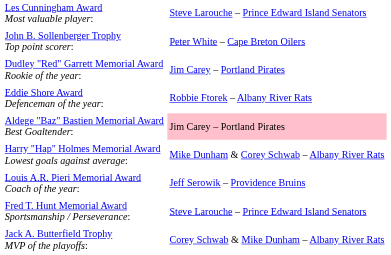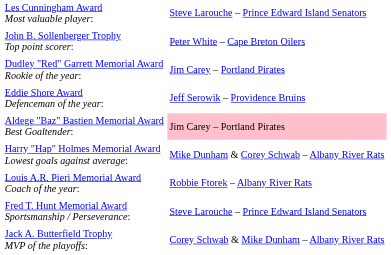 <table cellpadding="3" cellspacing="3">
 <tr>
 <td><a href='#'>Les Cunningham Award</a><br><em>Most valuable player</em>:</td>
 <td><a href='#'>Steve Larouche</a> – <a href='#'>Prince Edward Island Senators</a></td>
 </tr>
 <tr>
 <td><a href='#'>John B. Sollenberger Trophy</a><br><em>Top point scorer</em>:</td>
 <td><a href='#'>Peter White</a> – <a href='#'>Cape Breton Oilers</a></td>
 </tr>
 <tr>
 <td><a href='#'>Dudley "Red" Garrett Memorial Award</a><br><em>Rookie of the year</em>:</td>
 <td><a href='#'>Jim Carey</a> – <a href='#'>Portland Pirates</a></td>
 </tr>
 <tr>
 <td><a href='#'>Eddie Shore Award</a><br><em>Defenceman of the year</em>:</td>
-<td><a href='#'>Robbie Ftorek</a> – <a href='#'>Albany River Rats</a></td>
+<td><a href='#'>Jeff Serowik</a> – <a href='#'>Providence Bruins</a></td>
 </tr>
 <tr>
 <td><a href='#'>Aldege "Baz" Bastien Memorial Award</a><br><em>Best Goaltender</em>:</td>
 <td style="background: pink;">Jim Carey – Portland Pirates</td>
 </tr>
 <tr>
 <td><a href='#'>Harry "Hap" Holmes Memorial Award</a><br><em>Lowest goals against average</em>:</td>
 <td><a href='#'>Mike Dunham</a> & <a href='#'>Corey Schwab</a> – <a href='#'>Albany River Rats</a></td>
 </tr>
 <tr>
 <td><a href='#'>Louis A.R. Pieri Memorial Award</a><br><em>Coach of the year</em>:</td>
-<td><a href='#'>Jeff Serowik</a> – <a href='#'>Providence Bruins</a></td>
+<td><a href='#'>Robbie Ftorek</a> – <a href='#'>Albany River Rats</a></td>
 </tr>
 <tr>
 <td><a href='#'>Fred T. Hunt Memorial Award</a><br><em>Sportsmanship / Perseverance</em>:</td>
 <td><a href='#'>Steve Larouche</a> – <a href='#'>Prince Edward Island Senators</a></td>
 </tr>
 <tr>
 <td><a href='#'>Jack A. Butterfield Trophy</a><br><em>MVP of the playoffs</em>:</td>
 <td><a href='#'>Corey Schwab</a> & <a href='#'>Mike Dunham</a> – <a href='#'>Albany River Rats</a></td>
 </tr>
 </table>
